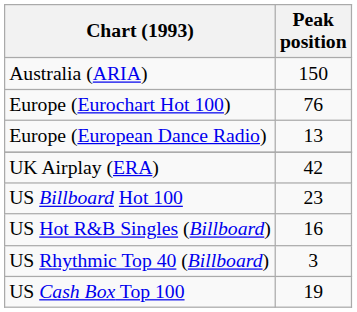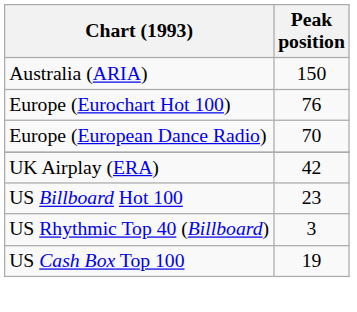 <table class="wikitable sortable">
 <tr>
 <th>Chart (1993)</th>
 <th>Peak<br>position</th>
 </tr>
 <tr>
 <td>Australia (<a href='#'>ARIA</a>)</td>
 <td align="center">150</td>
 </tr>
 <tr>
 <td>Europe (<a href='#'>Eurochart Hot 100</a>)</td>
 <td align="center">76</td>
 </tr>
 <tr>
 <td>Europe (<a href='#'>European Dance Radio</a>)</td>
-<td align="center">13</td>
+<td align="center">70</td>
 </tr>
 <tr>
 </tr>
 <tr>
 <td>UK Airplay (<a href='#'>ERA</a>)</td>
 <td align="center">42</td>
 </tr>
 <tr>
 <td>US <em><a href='#'>Billboard</a></em> <a href='#'>Hot 100</a></td>
 <td align="center">23</td>
 </tr>
 <tr>
-<td>US <a href='#'>Hot R&B Singles</a> (<em><a href='#'>Billboard</a></em>)</td>
-<td align="center">16</td>
-</tr>
-<tr>
 <td>US <a href='#'>Rhythmic Top 40</a> (<em><a href='#'>Billboard</a></em>)</td>
 <td align="center">3</td>
 </tr>
 <tr>
 <td>US <a href='#'><em>Cash Box</em> Top 100</a></td>
 <td align="center">19</td>
 </tr>
 </table>
